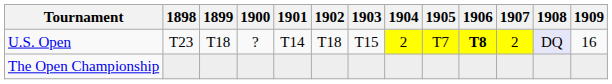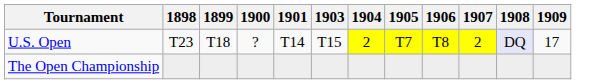 <table class="wikitable" style="font-size:95%;text-align:center;">
 <tr>
 <th>Tournament</th>
 <th>1898</th>
 <th>1899</th>
 <th>1900</th>
 <th>1901</th>
-<th>1902</th>
 <th>1903</th>
 <th>1904</th>
 <th>1905</th>
 <th>1906</th>
 <th>1907</th>
 <th>1908</th>
 <th>1909</th>
 </tr>
 <tr>
 <td align=left><a href='#'>U.S. Open</a></td>
 <td>T23</td>
 <td>T18</td>
 <td>?</td>
 <td>T14</td>
-<td>T18</td>
 <td>T15</td>
 <td style="background:yellow;">2</td>
 <td style="background:yellow;">T7</td>
-<td style="background:yellow;"><strong>T8</strong></td>
+<td style="background:yellow;">T8</td>
 <td style="background:yellow;">2</td>
 <td style="background: lavender;">DQ</td>
-<td>16</td>
+<td>17</td>
 </tr>
 <tr>
 <td align=left><a href='#'>The Open Championship</a></td>
 <td style="background:#eeeeee;"></td>
 <td style="background:#eeeeee;"></td>
 <td style="background:#eeeeee;"></td>
 <td style="background:#eeeeee;"></td>
 <td style="background:#eeeeee;"></td>
 <td style="background:#eeeeee;"></td>
 <td style="background:#eeeeee;"></td>
 <td style="background:#eeeeee;"></td>
 <td style="background:#eeeeee;"></td>
 <td style="background:#eeeeee;"></td>
 <td style="background:#eeeeee;"></td>
-<td style="background:#eeeeee;"></td>
 </tr>
 </table>
